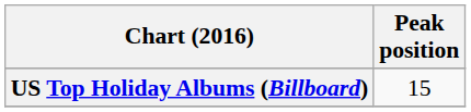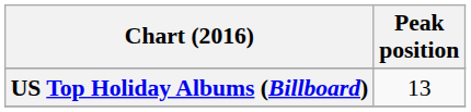 <table class="wikitable sortable plainrowheaders">
 <tr>
 <th>Chart (2016)</th>
 <th>Peak<br>position</th>
 </tr>
 <tr>
 </tr>
 <tr>
 <th scope="row">US <a href='#'>Top Holiday Albums</a> (<em><a href='#'>Billboard</a></em>)</th>
-<td align="center">15</td>
+<td align="center">13</td>
 </tr>
 <tr>
 </tr>
 </table>
